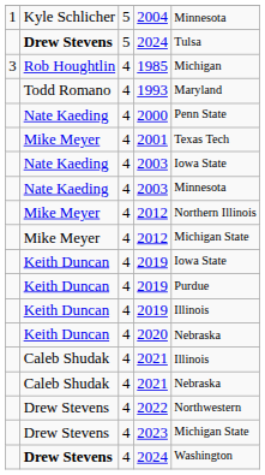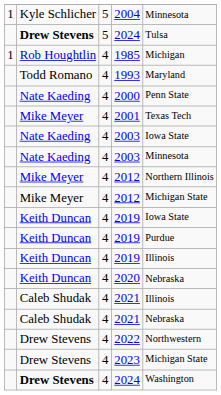 <table class="wikitable">
 <tr>
 </tr>
 <tr>
 <td>1</td>
 <td>Kyle Schlicher</td>
 <td>5</td>
 <td><a href='#'>2004</a></td>
 <td style="font-size:80%;">Minnesota</td>
 </tr>
 <tr>
 <td></td>
 <td><strong>Drew Stevens</strong></td>
 <td>5</td>
 <td><a href='#'>2024</a></td>
 <td style="font-size:80%;">Tulsa</td>
 </tr>
 <tr>
-<td>3</td>
+<td>1</td>
 <td><a href='#'>Rob Houghtlin</a></td>
 <td>4</td>
 <td><a href='#'>1985</a></td>
 <td style="font-size:80%;">Michigan</td>
 </tr>
 <tr>
 <td></td>
 <td>Todd Romano</td>
 <td>4</td>
 <td><a href='#'>1993</a></td>
 <td style="font-size:80%;">Maryland</td>
 </tr>
 <tr>
 <td></td>
 <td><a href='#'>Nate Kaeding</a></td>
 <td>4</td>
 <td><a href='#'>2000</a></td>
 <td style="font-size:80%;">Penn State</td>
 </tr>
 <tr>
 <td></td>
 <td><a href='#'>Mike Meyer</a></td>
 <td>4</td>
 <td><a href='#'>2001</a></td>
 <td style="font-size:80%;">Texas Tech</td>
 </tr>
 <tr>
 <td></td>
 <td><a href='#'>Nate Kaeding</a></td>
 <td>4</td>
 <td><a href='#'>2003</a></td>
 <td style="font-size:80%;">Iowa State</td>
 </tr>
 <tr>
 <td></td>
 <td><a href='#'>Nate Kaeding</a></td>
 <td>4</td>
 <td><a href='#'>2003</a></td>
 <td style="font-size:80%;">Minnesota</td>
 </tr>
 <tr>
 <td></td>
 <td><a href='#'>Mike Meyer</a></td>
 <td>4</td>
 <td><a href='#'>2012</a></td>
 <td style="font-size:80%;">Northern Illinois</td>
 </tr>
 <tr>
 <td></td>
 <td>Mike Meyer</td>
 <td>4</td>
 <td><a href='#'>2012</a></td>
 <td style="font-size:80%;">Michigan State</td>
 </tr>
 <tr>
 <td></td>
 <td><a href='#'>Keith Duncan</a></td>
 <td>4</td>
 <td><a href='#'>2019</a></td>
 <td style="font-size:80%;">Iowa State</td>
 </tr>
 <tr>
 <td></td>
 <td><a href='#'>Keith Duncan</a></td>
 <td>4</td>
 <td><a href='#'>2019</a></td>
 <td style="font-size:80%;">Purdue</td>
 </tr>
 <tr>
 <td></td>
 <td><a href='#'>Keith Duncan</a></td>
 <td>4</td>
 <td><a href='#'>2019</a></td>
 <td style="font-size:80%;">Illinois</td>
 </tr>
 <tr>
 <td></td>
 <td><a href='#'>Keith Duncan</a></td>
 <td>4</td>
 <td><a href='#'>2020</a></td>
 <td style="font-size:80%;">Nebraska</td>
 </tr>
 <tr>
 <td></td>
 <td>Caleb Shudak</td>
 <td>4</td>
 <td><a href='#'>2021</a></td>
 <td style="font-size:80%;">Illinois</td>
 </tr>
 <tr>
 <td></td>
 <td>Caleb Shudak</td>
 <td>4</td>
 <td><a href='#'>2021</a></td>
 <td style="font-size:80%;">Nebraska</td>
 </tr>
 <tr>
 <td></td>
 <td>Drew Stevens</td>
 <td>4</td>
 <td><a href='#'>2022</a></td>
 <td style="font-size:80%;">Northwestern</td>
 </tr>
 <tr>
 <td></td>
 <td>Drew Stevens</td>
 <td>4</td>
 <td><a href='#'>2023</a></td>
 <td style="font-size:80%;">Michigan State</td>
 </tr>
 <tr>
 <td></td>
 <td><strong>Drew Stevens</strong></td>
 <td>4</td>
 <td><a href='#'>2024</a></td>
 <td style="font-size:80%;">Washington</td>
 </tr>
 </table>
